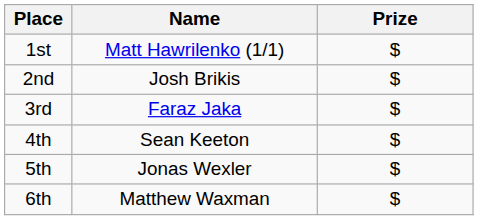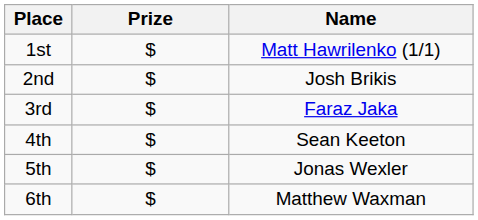 <table class="wikitable">
 <tr>
 <th width="50">Place</th>
+<th width="125">Prize</th>
 <th width="200">Name</th>
-<th width="125">Prize</th>
 </tr>
 <tr>
 <td align = "center">1st</td>
+<td align = "center">$</td>
 <td align = "center"><a href='#'>Matt Hawrilenko</a> (1/1)</td>
-<td align = "center">$</td>
 </tr>
 <tr>
 <td align = "center">2nd</td>
+<td align = "center">$</td>
 <td align = "center">Josh Brikis</td>
-<td align = "center">$</td>
 </tr>
 <tr>
 <td align = "center">3rd</td>
+<td align = "center">$</td>
 <td align = "center"><a href='#'>Faraz Jaka</a></td>
-<td align = "center">$</td>
 </tr>
 <tr>
 <td align = "center">4th</td>
+<td align = "center">$</td>
 <td align = "center">Sean Keeton</td>
-<td align = "center">$</td>
 </tr>
 <tr>
 <td align = "center">5th</td>
+<td align = "center">$</td>
 <td align = "center">Jonas Wexler</td>
-<td align = "center">$</td>
 </tr>
 <tr>
 <td align = "center">6th</td>
+<td align = "center">$</td>
 <td align = "center">Matthew Waxman</td>
-<td align = "center">$</td>
 </tr>
 </table>
